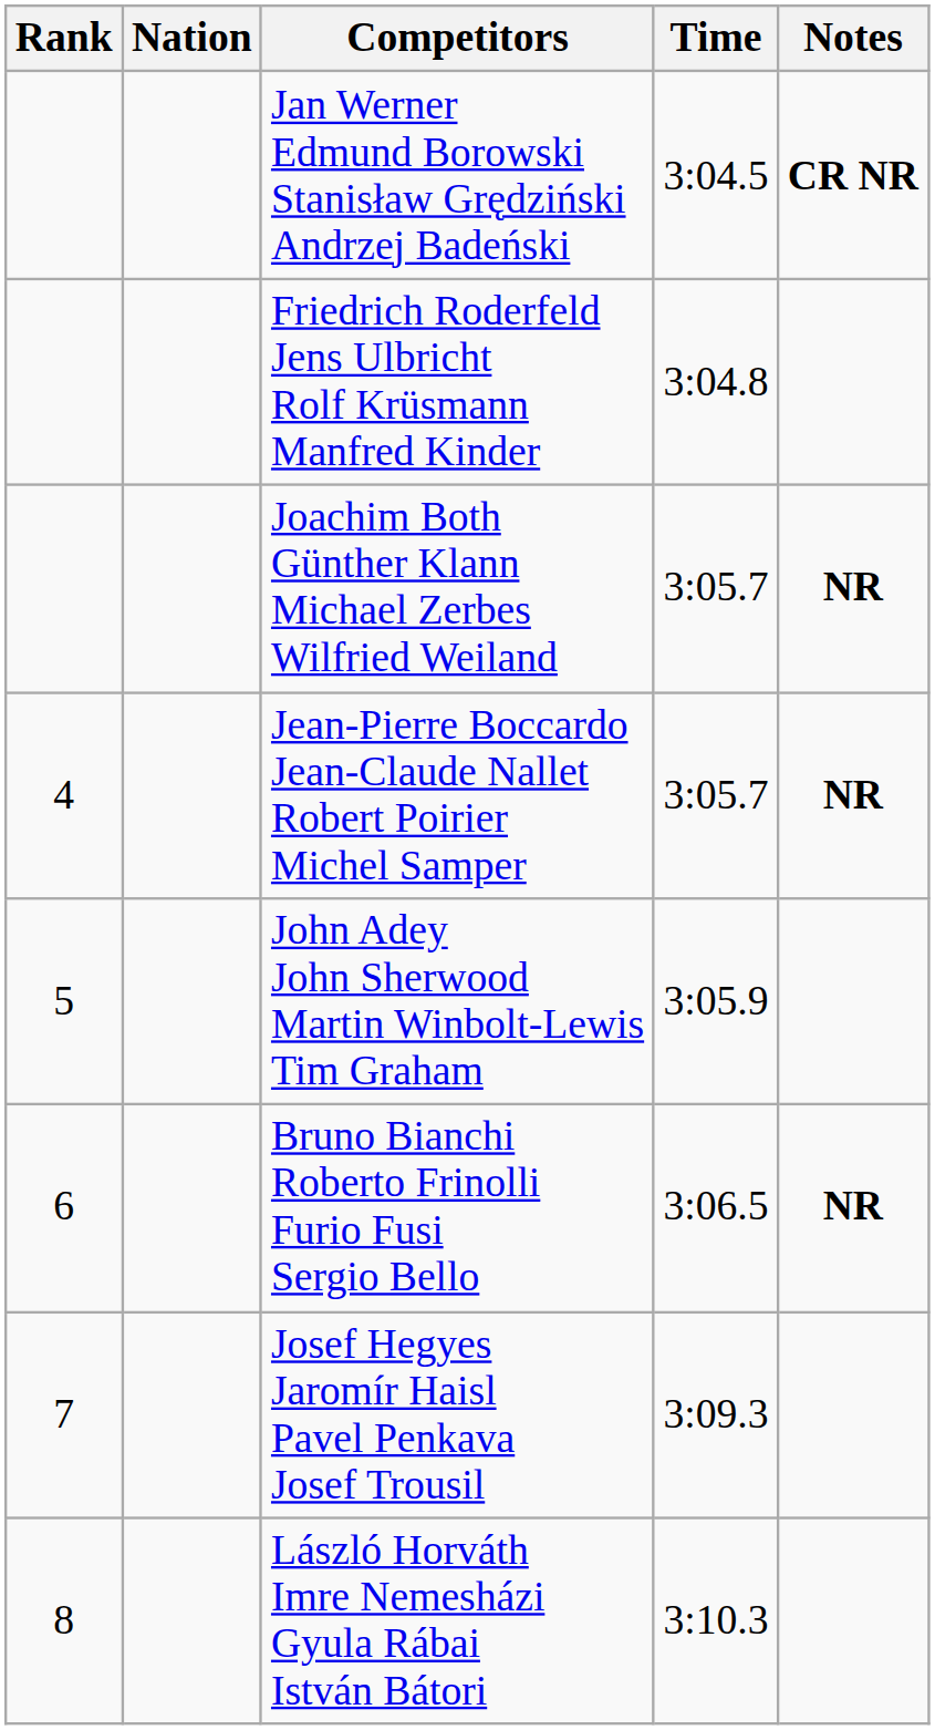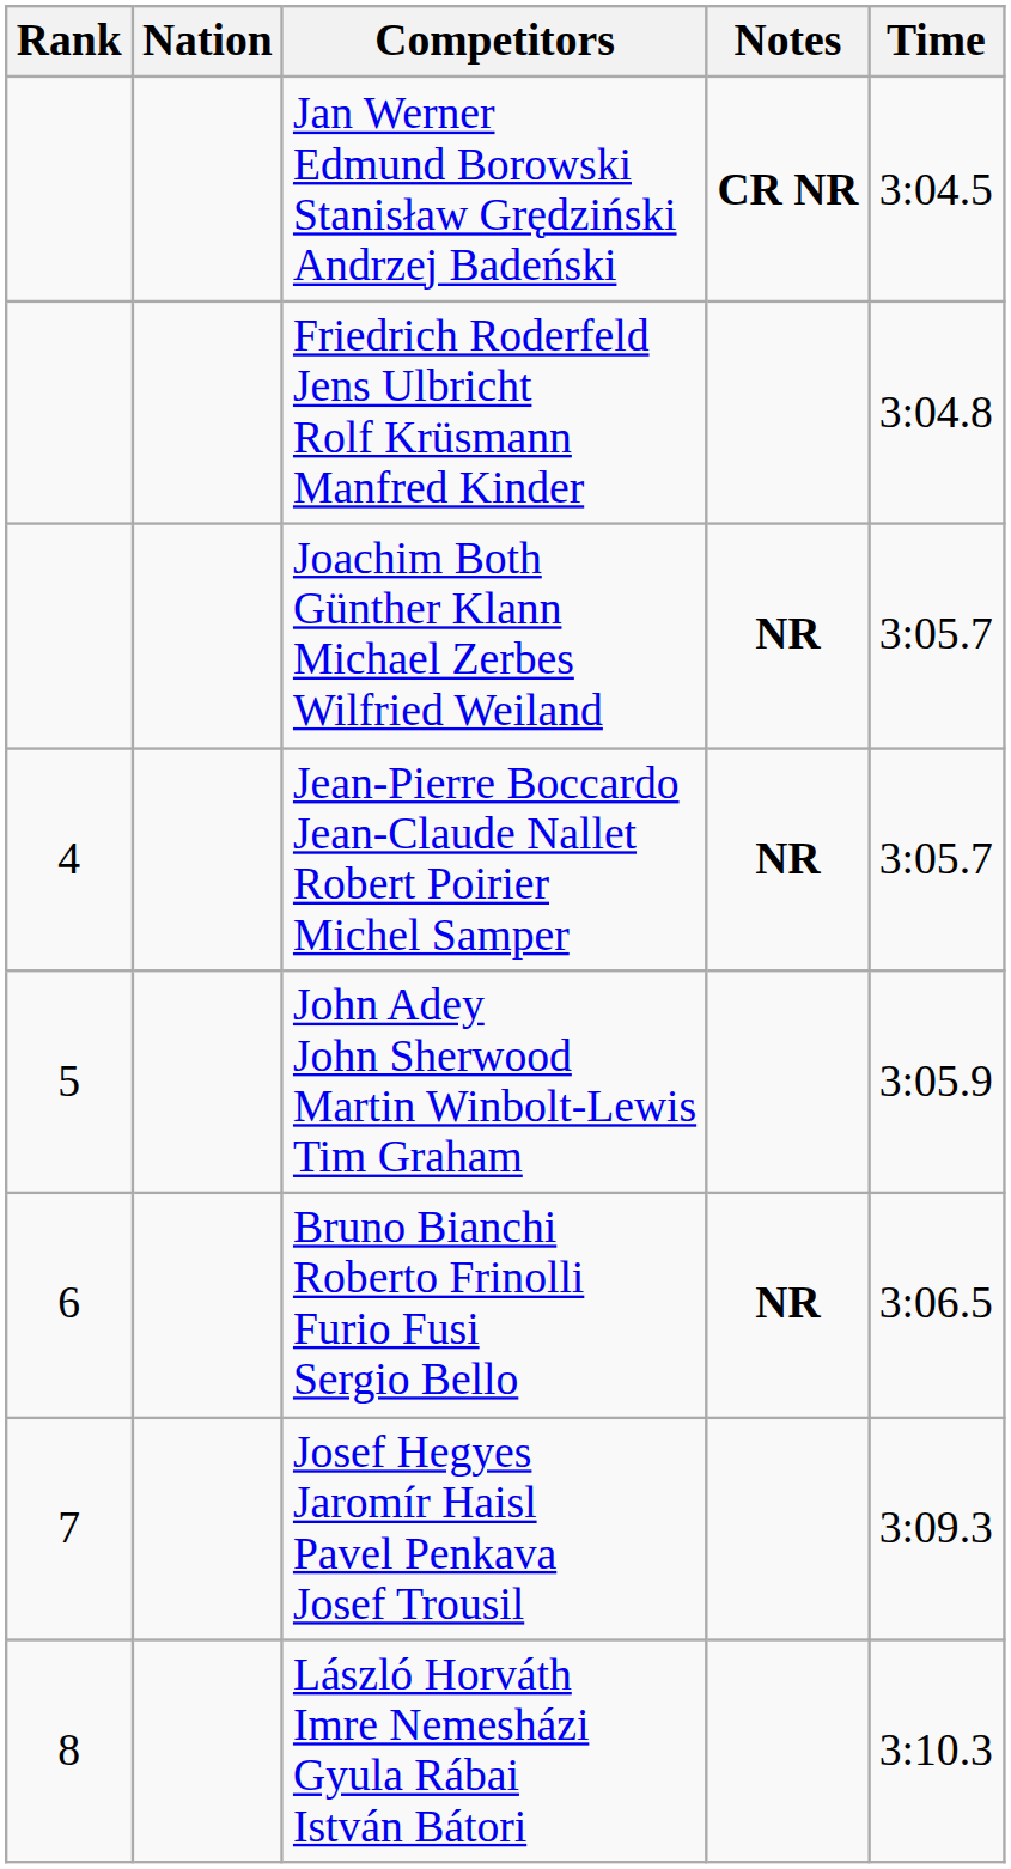 <table class="wikitable sortable" style="text-align:center">
 <tr>
 <th>Rank</th>
 <th>Nation</th>
 <th>Competitors</th>
+<th>Notes</th>
 <th>Time</th>
-<th>Notes</th>
 </tr>
 <tr>
 <td></td>
 <td align=left></td>
 <td align=left><a href='#'>Jan Werner</a><br><a href='#'>Edmund Borowski</a><br><a href='#'>Stanisław Grędziński</a><br><a href='#'>Andrzej Badeński</a></td>
+<td><strong>CR NR</strong></td>
 <td>3:04.5</td>
-<td><strong>CR NR</strong></td>
 </tr>
 <tr>
 <td></td>
 <td align=left></td>
 <td align=left><a href='#'>Friedrich Roderfeld</a><br><a href='#'>Jens Ulbricht</a><br><a href='#'>Rolf Krüsmann</a><br><a href='#'>Manfred Kinder</a></td>
+<td></td>
 <td>3:04.8</td>
-<td></td>
 </tr>
 <tr>
 <td></td>
 <td align=left></td>
 <td align=left><a href='#'>Joachim Both</a><br><a href='#'>Günther Klann</a><br><a href='#'>Michael Zerbes</a><br><a href='#'>Wilfried Weiland</a></td>
+<td><strong>NR</strong></td>
 <td>3:05.7</td>
-<td><strong>NR</strong></td>
 </tr>
 <tr>
 <td>4</td>
 <td align=left></td>
 <td align=left><a href='#'>Jean-Pierre Boccardo</a><br><a href='#'>Jean-Claude Nallet</a><br><a href='#'>Robert Poirier</a><br><a href='#'>Michel Samper</a></td>
+<td><strong>NR</strong></td>
 <td>3:05.7</td>
-<td><strong>NR</strong></td>
 </tr>
 <tr>
 <td>5</td>
 <td align=left></td>
 <td align=left><a href='#'>John Adey</a><br><a href='#'>John Sherwood</a><br><a href='#'>Martin Winbolt-Lewis</a><br><a href='#'>Tim Graham</a></td>
+<td></td>
 <td>3:05.9</td>
-<td></td>
 </tr>
 <tr>
 <td>6</td>
 <td align=left></td>
 <td align=left><a href='#'>Bruno Bianchi</a><br><a href='#'>Roberto Frinolli</a><br><a href='#'>Furio Fusi</a><br><a href='#'>Sergio Bello</a></td>
+<td><strong>NR</strong></td>
 <td>3:06.5</td>
-<td><strong>NR</strong></td>
 </tr>
 <tr>
 <td>7</td>
 <td align=left></td>
 <td align=left><a href='#'>Josef Hegyes</a><br><a href='#'>Jaromír Haisl</a><br><a href='#'>Pavel Penkava</a><br><a href='#'>Josef Trousil</a></td>
+<td></td>
 <td>3:09.3</td>
-<td></td>
 </tr>
 <tr>
 <td>8</td>
 <td align=left></td>
 <td align=left><a href='#'>László Horváth</a><br><a href='#'>Imre Nemesházi</a><br><a href='#'>Gyula Rábai</a><br><a href='#'>István Bátori</a></td>
+<td></td>
 <td>3:10.3</td>
-<td></td>
 </tr>
 </table>
